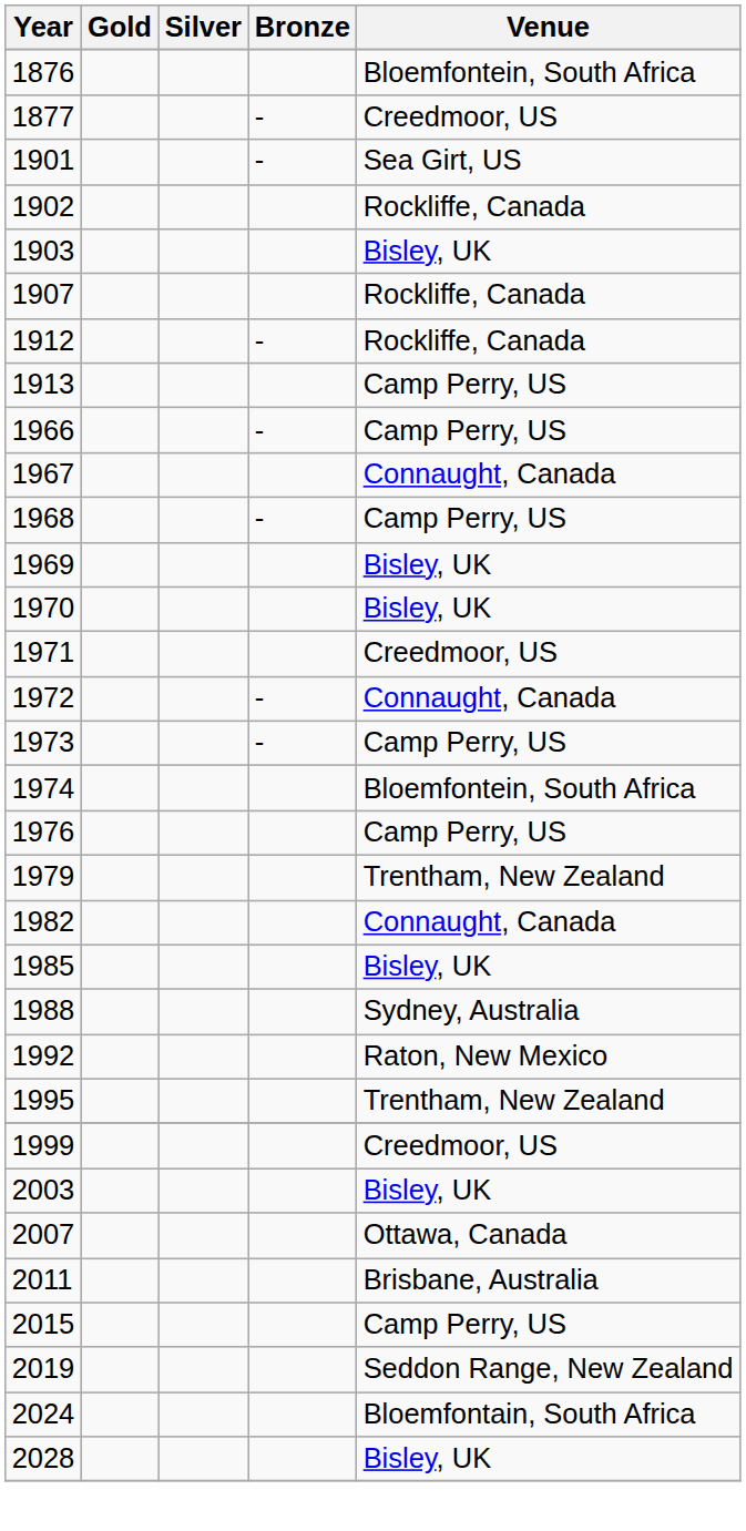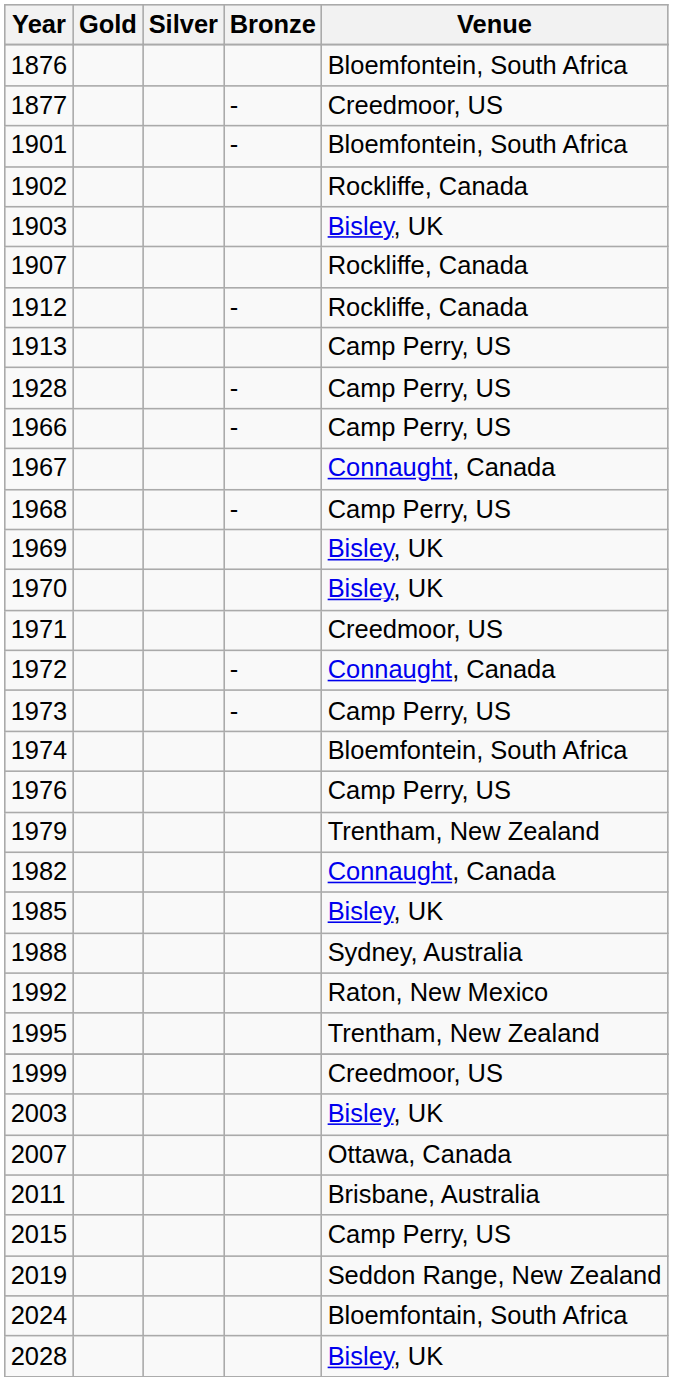 <table class="wikitable sortable" style="text-align: left;">
 <tr>
 <th>Year</th>
 <th> Gold</th>
 <th> Silver</th>
 <th> Bronze</th>
 <th>Venue</th>
 </tr>
 <tr>
 </tr>
 <tr>
 <td>1876</td>
 <td></td>
 <td></td>
 <td></td>
 <td>Bloemfontein, South Africa</td>
 </tr>
 <tr>
 <td>1877</td>
 <td></td>
 <td></td>
 <td>-</td>
 <td>Creedmoor, US</td>
 </tr>
 <tr>
 <td>1901</td>
 <td></td>
 <td></td>
 <td>-</td>
-<td>Sea Girt, US</td>
+<td>Bloemfontein, South Africa</td>
 </tr>
 <tr>
 <td>1902</td>
 <td></td>
 <td></td>
 <td></td>
 <td>Rockliffe, Canada</td>
 </tr>
 <tr>
 <td>1903</td>
 <td></td>
 <td></td>
 <td></td>
 <td><a href='#'>Bisley</a>, UK</td>
 </tr>
 <tr>
 <td>1907</td>
 <td></td>
 <td></td>
 <td></td>
 <td>Rockliffe, Canada</td>
 </tr>
 <tr>
 <td>1912</td>
 <td></td>
 <td></td>
 <td>-</td>
 <td>Rockliffe, Canada</td>
 </tr>
 <tr>
 <td>1913</td>
 <td></td>
 <td></td>
 <td></td>
+<td>Camp Perry, US</td>
+</tr>
+<tr>
+<td>1928</td>
+<td></td>
+<td></td>
+<td>-</td>
 <td>Camp Perry, US</td>
 </tr>
 <tr>
 <td>1966</td>
 <td></td>
 <td></td>
 <td>-</td>
 <td>Camp Perry, US</td>
 </tr>
 <tr>
 <td>1967</td>
 <td></td>
 <td></td>
 <td></td>
 <td><a href='#'>Connaught</a>, Canada</td>
 </tr>
 <tr>
 <td>1968</td>
 <td></td>
 <td></td>
 <td>-</td>
 <td>Camp Perry, US</td>
 </tr>
 <tr>
 <td>1969</td>
 <td></td>
 <td></td>
 <td></td>
 <td><a href='#'>Bisley</a>, UK</td>
 </tr>
 <tr>
 <td>1970</td>
 <td></td>
 <td></td>
 <td></td>
 <td><a href='#'>Bisley</a>, UK</td>
 </tr>
 <tr>
 <td>1971</td>
 <td></td>
 <td></td>
 <td></td>
 <td>Creedmoor, US</td>
 </tr>
 <tr>
 <td>1972</td>
 <td></td>
 <td></td>
 <td>-</td>
 <td><a href='#'>Connaught</a>, Canada</td>
 </tr>
 <tr>
 <td>1973</td>
 <td></td>
 <td></td>
 <td>-</td>
 <td>Camp Perry, US</td>
 </tr>
 <tr>
 <td>1974</td>
 <td></td>
 <td></td>
 <td></td>
 <td>Bloemfontein, South Africa</td>
 </tr>
 <tr>
 <td>1976</td>
 <td></td>
 <td></td>
 <td></td>
 <td>Camp Perry, US</td>
 </tr>
 <tr>
 <td>1979</td>
 <td></td>
 <td></td>
 <td></td>
 <td>Trentham, New Zealand</td>
 </tr>
 <tr>
 <td>1982</td>
 <td></td>
 <td></td>
 <td></td>
 <td><a href='#'>Connaught</a>, Canada</td>
 </tr>
 <tr>
 <td>1985</td>
 <td></td>
 <td></td>
 <td></td>
 <td><a href='#'>Bisley</a>, UK</td>
 </tr>
 <tr>
 <td>1988</td>
 <td></td>
 <td></td>
 <td></td>
 <td>Sydney, Australia</td>
 </tr>
 <tr>
 <td>1992</td>
 <td></td>
 <td></td>
 <td></td>
 <td>Raton, New Mexico</td>
 </tr>
 <tr>
 <td>1995</td>
 <td></td>
 <td></td>
 <td></td>
 <td>Trentham, New Zealand</td>
 </tr>
 <tr>
 </tr>
 <tr>
 <td>1999</td>
 <td></td>
 <td></td>
 <td></td>
 <td>Creedmoor, US</td>
 </tr>
 <tr>
 <td>2003</td>
 <td></td>
 <td></td>
 <td></td>
 <td><a href='#'>Bisley</a>, UK</td>
 </tr>
 <tr>
 <td>2007</td>
 <td></td>
 <td></td>
 <td></td>
 <td>Ottawa, Canada</td>
 </tr>
 <tr>
 <td>2011</td>
 <td></td>
 <td></td>
 <td></td>
 <td>Brisbane, Australia</td>
 </tr>
 <tr>
 <td>2015</td>
 <td></td>
 <td></td>
 <td></td>
 <td>Camp Perry, US</td>
 </tr>
 <tr>
 <td>2019</td>
 <td></td>
 <td></td>
 <td></td>
 <td>Seddon Range, New Zealand</td>
 </tr>
 <tr>
 <td>2024</td>
 <td></td>
 <td></td>
 <td></td>
 <td>Bloemfontain, South Africa</td>
 </tr>
 <tr>
 <td>2028</td>
 <td></td>
 <td></td>
 <td></td>
 <td><a href='#'>Bisley</a>, UK</td>
 </tr>
 <tr>
 </tr>
 </table>
